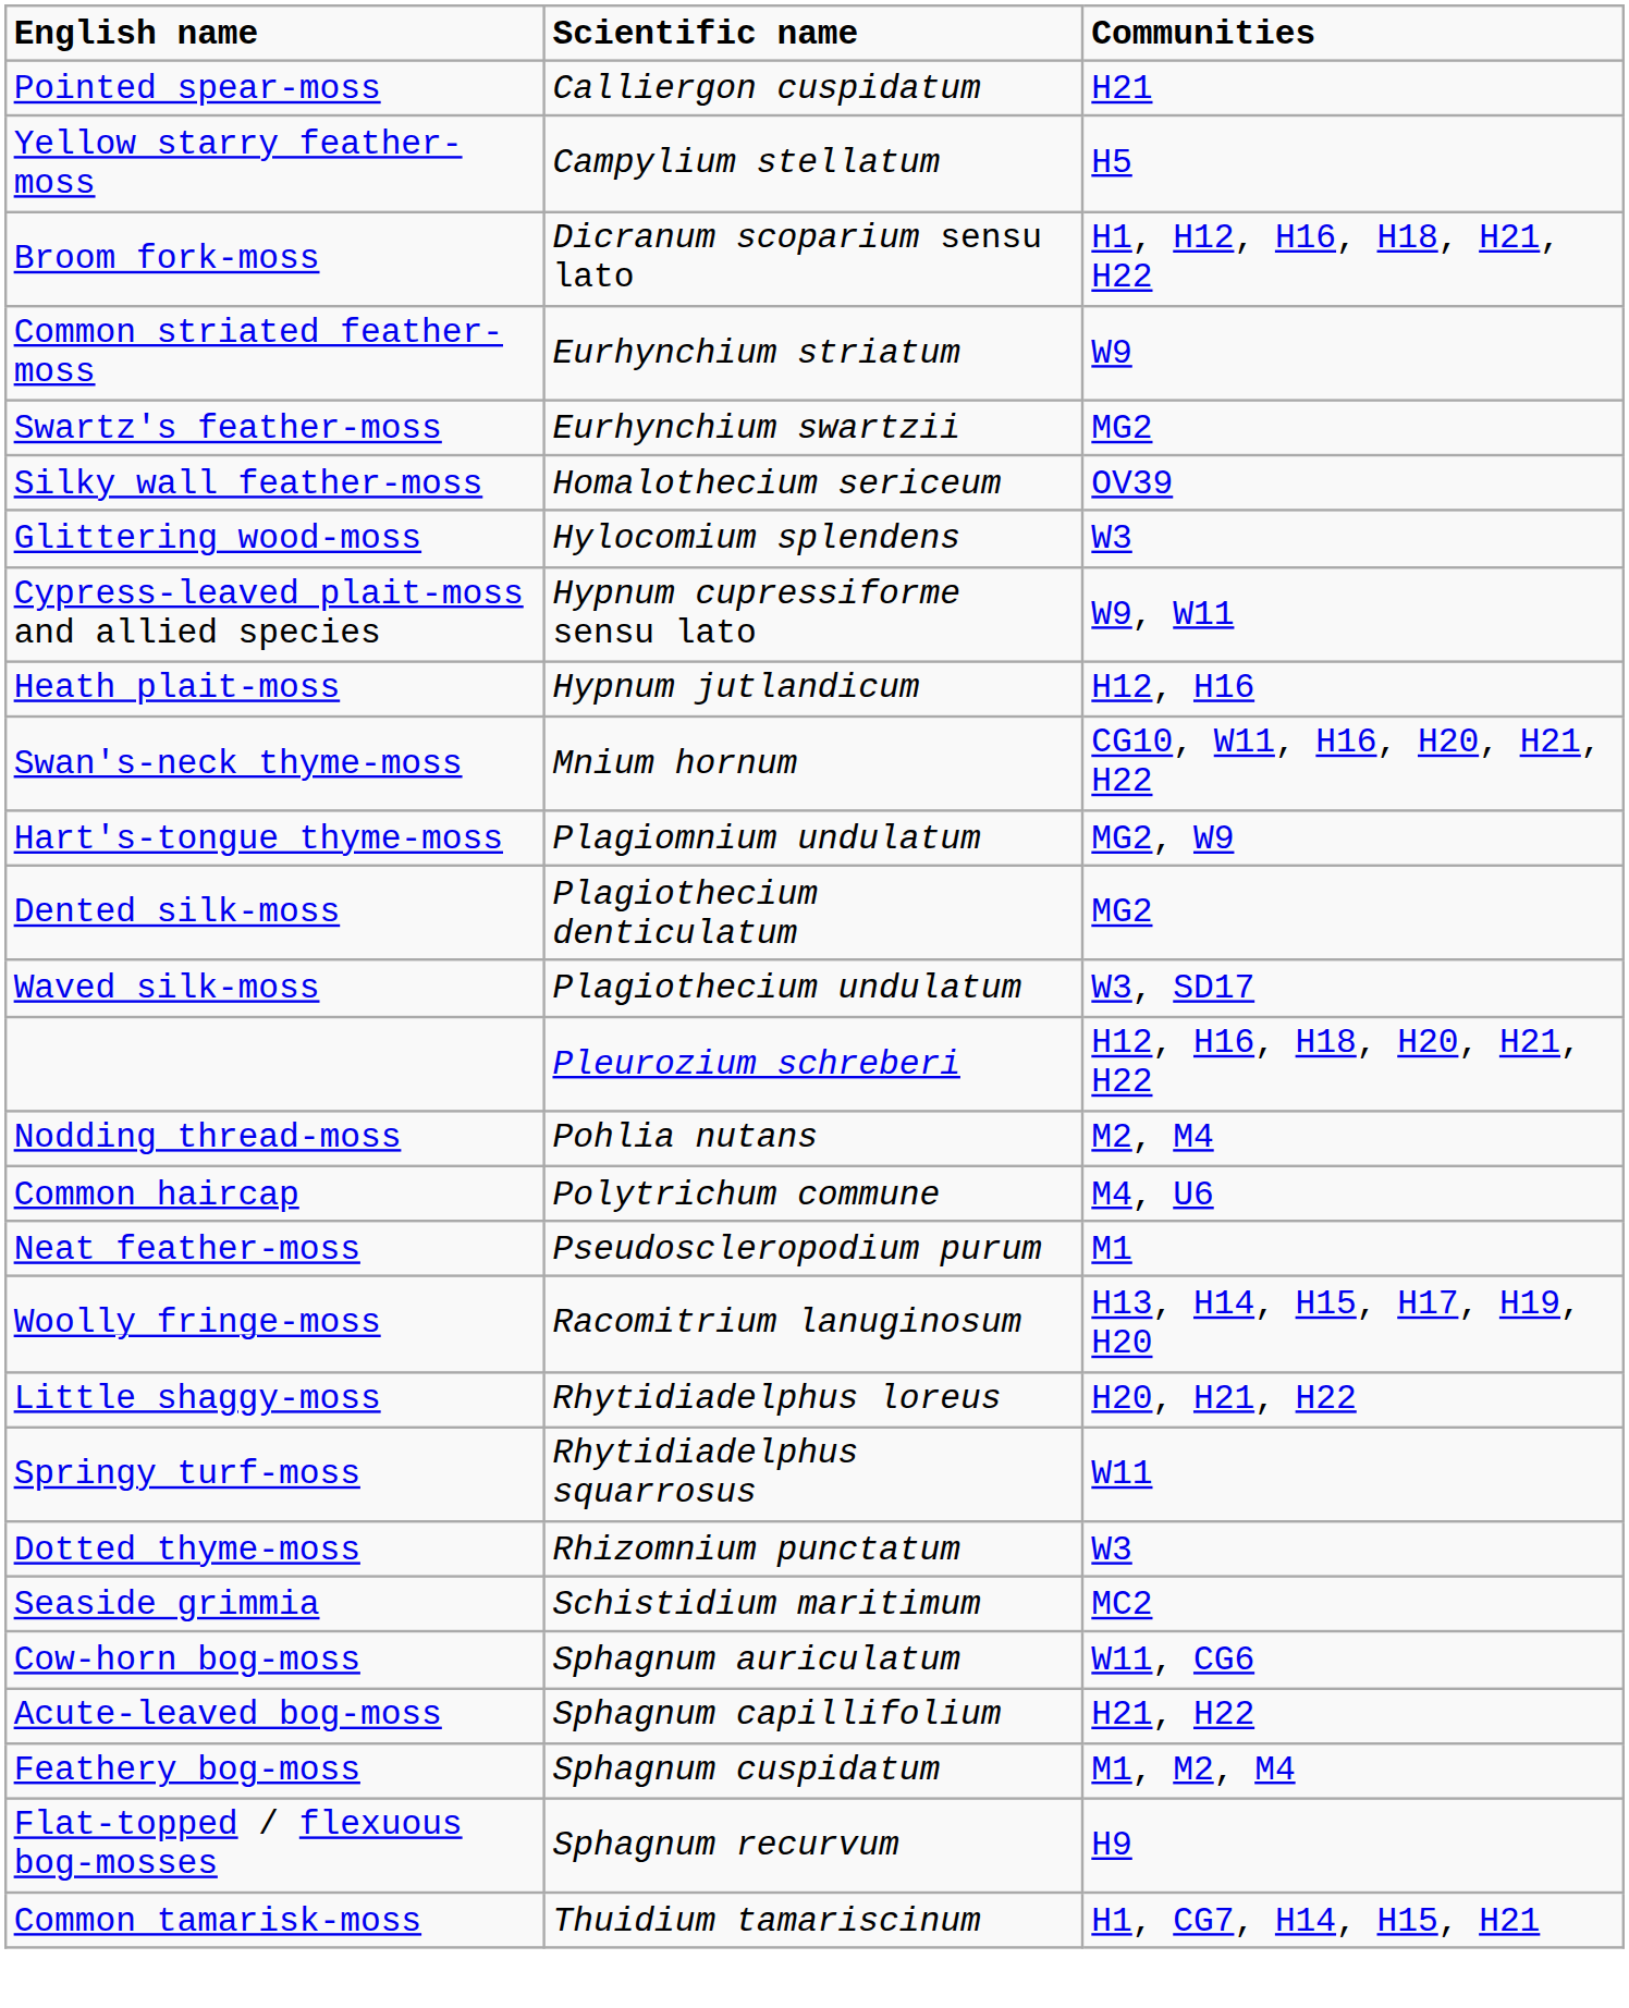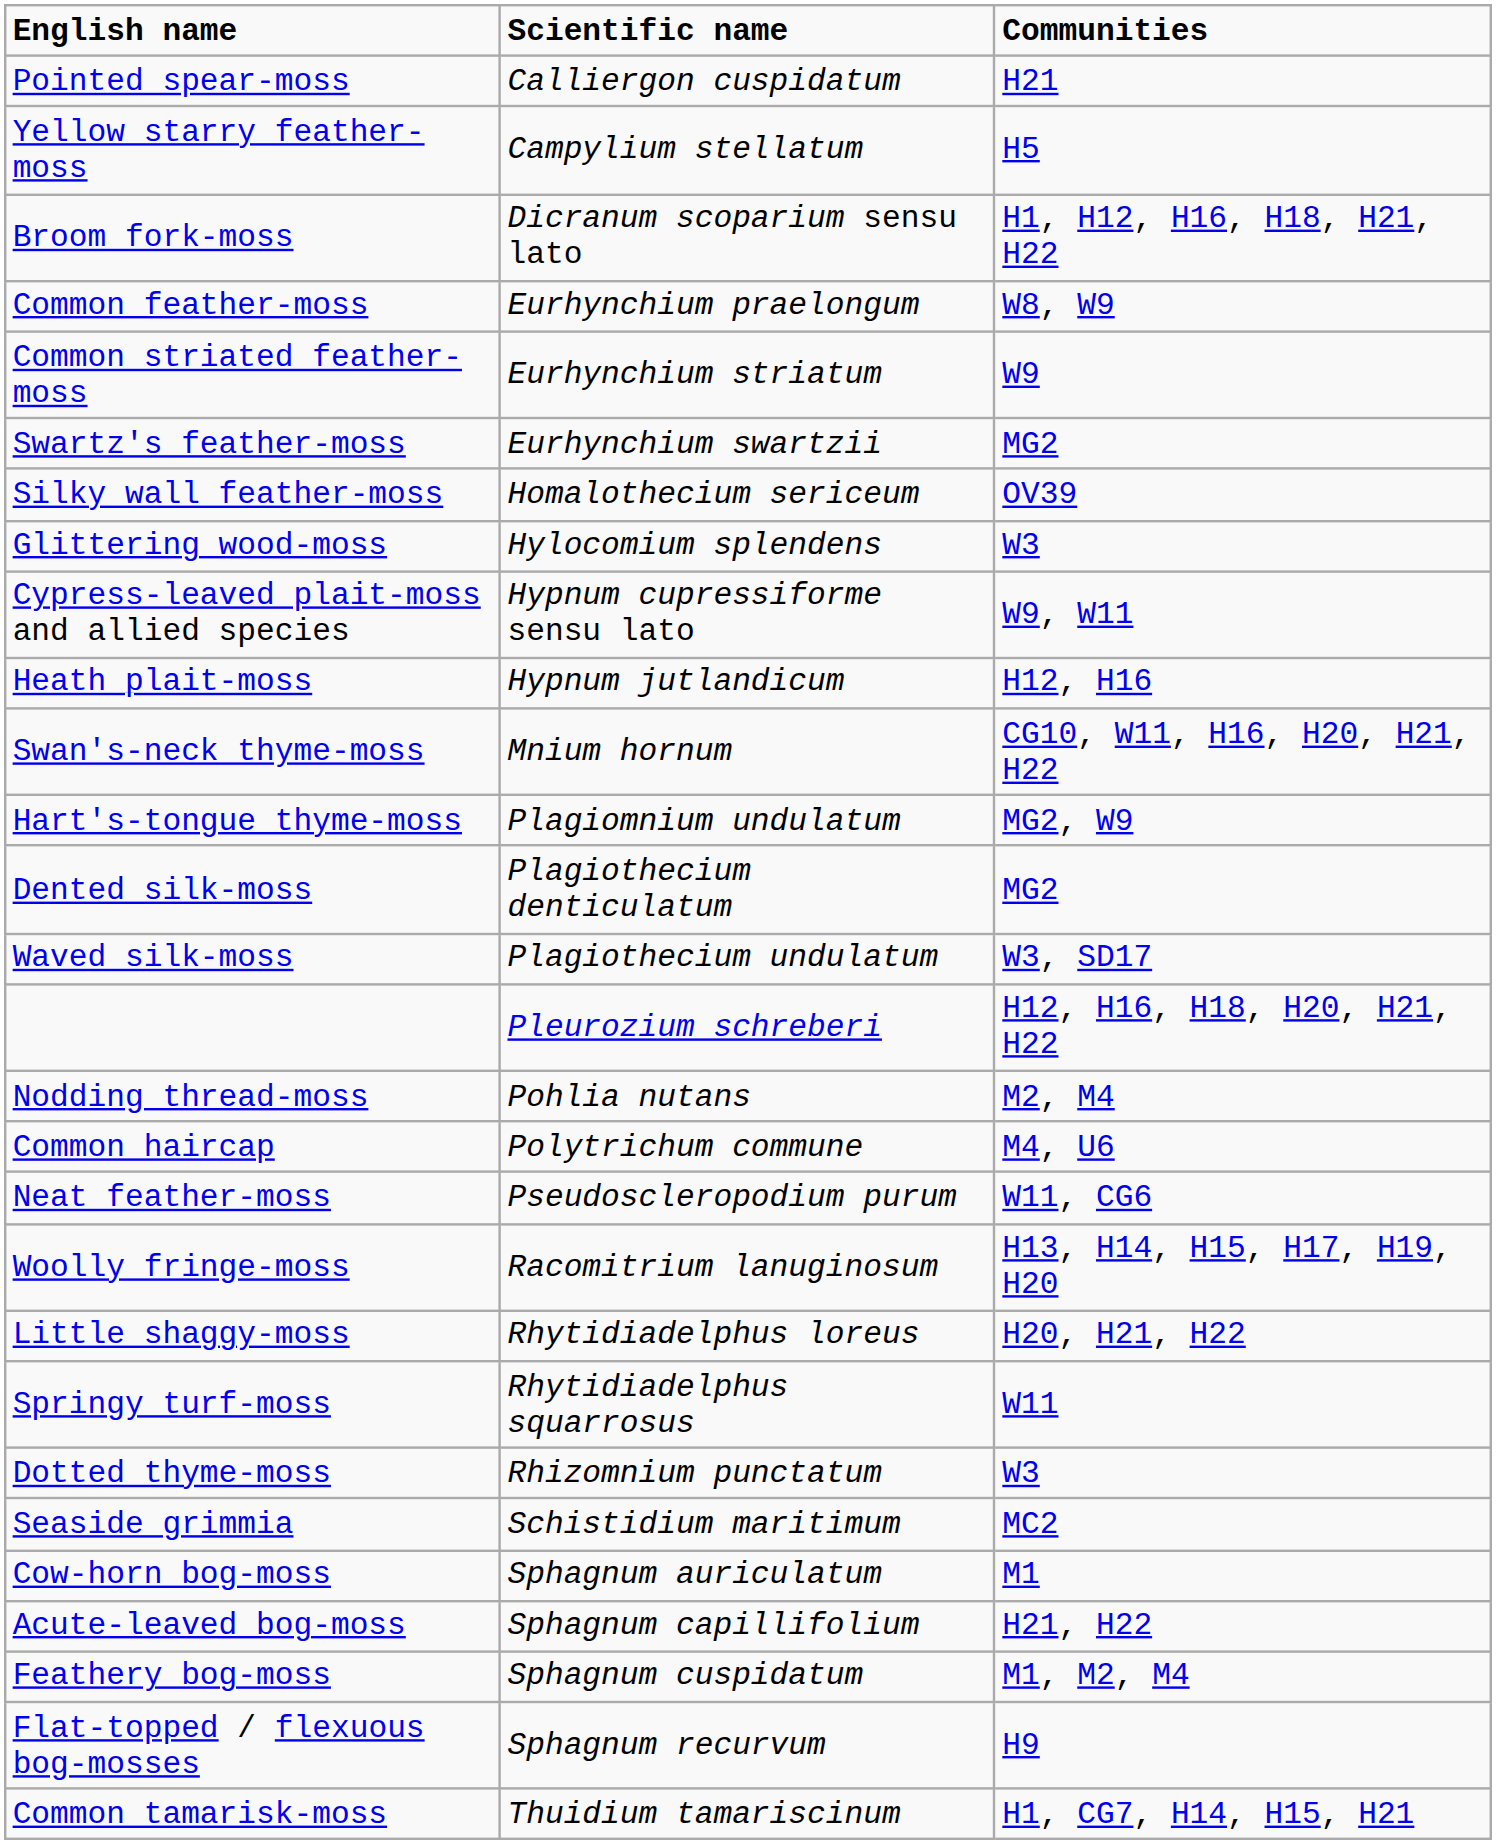 <table class="wikitable">
 <tr>
 <td style="width:200px"><strong>English name</strong></td>
 <td style="width:200px"><strong>Scientific name</strong></td>
 <td style="width:200px"><strong>Communities</strong></td>
 </tr>
 <tr>
 <td><a href='#'>Pointed spear-moss</a></td>
 <td><em>Calliergon cuspidatum</em></td>
 <td><a href='#'>H21</a></td>
 </tr>
 <tr>
 <td><a href='#'>Yellow starry feather-moss</a></td>
 <td><em>Campylium stellatum</em></td>
 <td><a href='#'>H5</a></td>
 </tr>
 <tr>
 <td><a href='#'>Broom fork-moss</a></td>
 <td><em>Dicranum scoparium</em> sensu lato</td>
 <td><a href='#'>H1</a>, <a href='#'>H12</a>, <a href='#'>H16</a>, <a href='#'>H18</a>, <a href='#'>H21</a>, <a href='#'>H22</a></td>
+</tr>
+<tr>
+<td><a href='#'>Common feather-moss</a></td>
+<td><em>Eurhynchium praelongum</em></td>
+<td><a href='#'>W8</a>, <a href='#'>W9</a></td>
 </tr>
 <tr>
 <td><a href='#'>Common striated feather-moss</a></td>
 <td><em>Eurhynchium striatum</em></td>
 <td><a href='#'>W9</a></td>
 </tr>
 <tr>
 <td><a href='#'>Swartz's feather-moss</a></td>
 <td><em>Eurhynchium swartzii</em></td>
 <td><a href='#'>MG2</a></td>
 </tr>
 <tr>
 <td><a href='#'>Silky wall feather-moss</a></td>
 <td><em>Homalothecium sericeum</em></td>
 <td><a href='#'>OV39</a></td>
 </tr>
 <tr>
 <td><a href='#'>Glittering wood-moss</a></td>
 <td><em>Hylocomium splendens</em></td>
 <td><a href='#'>W3</a></td>
 </tr>
 <tr>
 <td><a href='#'>Cypress-leaved plait-moss</a> and allied species</td>
 <td><em>Hypnum cupressiforme</em> sensu lato</td>
 <td><a href='#'>W9</a>, <a href='#'>W11</a></td>
 </tr>
 <tr>
 <td><a href='#'>Heath plait-moss</a></td>
 <td><em>Hypnum jutlandicum</em></td>
 <td><a href='#'>H12</a>, <a href='#'>H16</a></td>
 </tr>
 <tr>
 <td><a href='#'>Swan's-neck thyme-moss</a></td>
 <td><em>Mnium hornum</em></td>
 <td><a href='#'>CG10</a>, <a href='#'>W11</a>, <a href='#'>H16</a>, <a href='#'>H20</a>, <a href='#'>H21</a>, <a href='#'>H22</a></td>
 </tr>
 <tr>
 <td><a href='#'>Hart's-tongue thyme-moss</a></td>
 <td><em>Plagiomnium undulatum</em></td>
 <td><a href='#'>MG2</a>, <a href='#'>W9</a></td>
 </tr>
 <tr>
 <td><a href='#'>Dented silk-moss</a></td>
 <td><em>Plagiothecium denticulatum</em></td>
 <td><a href='#'>MG2</a></td>
 </tr>
 <tr>
 <td><a href='#'>Waved silk-moss</a></td>
 <td><em>Plagiothecium undulatum</em></td>
 <td><a href='#'>W3</a>, <a href='#'>SD17</a></td>
 </tr>
 <tr>
 <td></td>
 <td><em><a href='#'>Pleurozium schreberi</a></em></td>
 <td><a href='#'>H12</a>, <a href='#'>H16</a>, <a href='#'>H18</a>, <a href='#'>H20</a>, <a href='#'>H21</a>, <a href='#'>H22</a></td>
 </tr>
 <tr>
 <td><a href='#'>Nodding thread-moss</a></td>
 <td><em>Pohlia nutans</em></td>
 <td><a href='#'>M2</a>, <a href='#'>M4</a></td>
 </tr>
 <tr>
 <td><a href='#'>Common haircap</a></td>
 <td><em>Polytrichum commune</em></td>
 <td><a href='#'>M4</a>, <a href='#'>U6</a></td>
 </tr>
 <tr>
 <td><a href='#'>Neat feather-moss</a></td>
 <td><em>Pseudoscleropodium purum</em></td>
-<td><a href='#'>M1</a></td>
+<td><a href='#'>W11</a>, <a href='#'>CG6</a></td>
 </tr>
 <tr>
 <td><a href='#'>Woolly fringe-moss</a></td>
 <td><em> Racomitrium lanuginosum</em></td>
 <td><a href='#'>H13</a>, <a href='#'>H14</a>, <a href='#'>H15</a>, <a href='#'>H17</a>, <a href='#'>H19</a>, <a href='#'>H20</a></td>
 </tr>
 <tr>
 <td><a href='#'>Little shaggy-moss</a></td>
 <td><em>Rhytidiadelphus loreus</em></td>
 <td><a href='#'>H20</a>, <a href='#'>H21</a>, <a href='#'>H22</a></td>
 </tr>
 <tr>
 <td><a href='#'>Springy turf-moss</a></td>
 <td><em>Rhytidiadelphus squarrosus</em></td>
 <td><a href='#'>W11</a></td>
 </tr>
 <tr>
 <td><a href='#'>Dotted thyme-moss</a></td>
 <td><em>Rhizomnium punctatum</em></td>
 <td><a href='#'>W3</a></td>
 </tr>
 <tr>
 <td><a href='#'>Seaside grimmia</a></td>
 <td><em>Schistidium maritimum</em></td>
 <td><a href='#'>MC2</a></td>
 </tr>
 <tr>
 <td><a href='#'>Cow-horn bog-moss</a></td>
 <td><em>Sphagnum auriculatum</em></td>
-<td><a href='#'>W11</a>, <a href='#'>CG6</a></td>
+<td><a href='#'>M1</a></td>
 </tr>
 <tr>
 <td><a href='#'>Acute-leaved bog-moss</a></td>
 <td><em>Sphagnum capillifolium</em></td>
 <td><a href='#'>H21</a>, <a href='#'>H22</a></td>
 </tr>
 <tr>
 <td><a href='#'>Feathery bog-moss</a></td>
 <td><em>Sphagnum cuspidatum</em></td>
 <td><a href='#'>M1</a>, <a href='#'>M2</a>, <a href='#'>M4</a></td>
 </tr>
 <tr>
 <td><a href='#'>Flat-topped</a> / <a href='#'>flexuous bog-mosses</a></td>
 <td><em>Sphagnum recurvum</em></td>
 <td><a href='#'>H9</a></td>
 </tr>
 <tr>
 <td><a href='#'>Common tamarisk-moss</a></td>
 <td><em>Thuidium tamariscinum</em></td>
 <td><a href='#'>H1</a>, <a href='#'>CG7</a>, <a href='#'>H14</a>, <a href='#'>H15</a>, <a href='#'>H21</a></td>
 </tr>
 </table>
